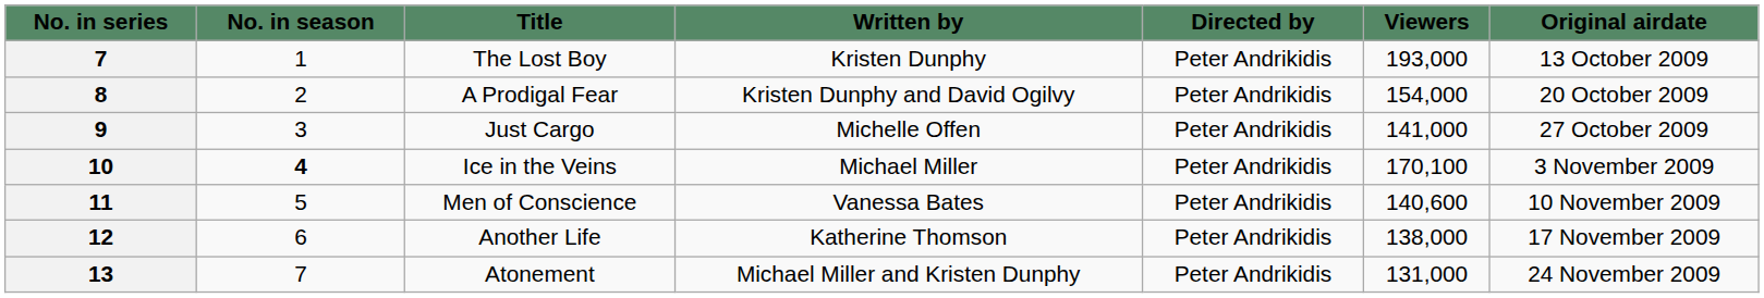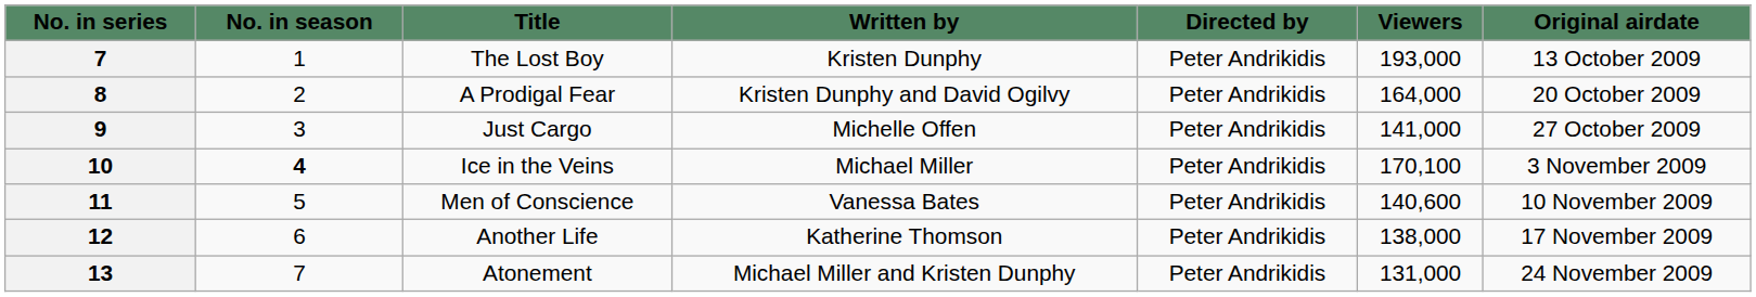 <table class="wikitable plainrowheaders" width="98%">
 <tr>
 <th style="background: #558866;">No. in series</th>
 <th style="background: #558866;">No. in season</th>
 <th style="background-color: #558866;" align="center">Title</th>
 <th style="background-color: #558866;" align="center">Written by</th>
 <th style="background-color: #558866;" align="center">Directed by</th>
 <th style="background-color: #558866;" align="center">Viewers</th>
 <th style="background-color: #558866;" align="center">Original airdate</th>
 </tr>
 <tr>
 <th align="center">7</th>
 <td align="center">1</td>
 <td align="center">The Lost Boy</td>
 <td align="center">Kristen Dunphy</td>
 <td align="center">Peter Andrikidis</td>
 <td align="center">193,000</td>
 <td align="center">13 October 2009</td>
 </tr>
 <tr>
 <th align="center">8</th>
 <td align="center">2</td>
 <td align="center">A Prodigal Fear</td>
 <td align="center">Kristen Dunphy and David Ogilvy</td>
 <td align="center">Peter Andrikidis</td>
-<td align="center">154,000</td>
+<td align="center">164,000</td>
 <td align="center">20 October 2009</td>
 </tr>
 <tr>
 <th align="center">9</th>
 <td align="center">3</td>
 <td align="center">Just Cargo</td>
 <td align="center">Michelle Offen</td>
 <td align="center">Peter Andrikidis</td>
 <td align="center">141,000</td>
 <td align="center">27 October 2009</td>
 </tr>
 <tr>
 <th align="center">10</th>
 <td align="center"><strong>4</strong></td>
 <td align="center">Ice in the Veins</td>
 <td align="center">Michael Miller</td>
 <td align="center">Peter Andrikidis</td>
 <td align="center">170,100</td>
 <td align="center">3 November 2009</td>
 </tr>
 <tr>
 <th align="center">11</th>
 <td align="center">5</td>
 <td align="center">Men of Conscience</td>
 <td align="center">Vanessa Bates</td>
 <td align="center">Peter Andrikidis</td>
 <td align="center">140,600</td>
 <td align="center">10 November 2009</td>
 </tr>
 <tr>
 <th align="center">12</th>
 <td align="center">6</td>
 <td align="center">Another Life</td>
 <td align="center">Katherine Thomson</td>
 <td align="center">Peter Andrikidis</td>
 <td align="center">138,000</td>
 <td align="center">17 November 2009</td>
 </tr>
 <tr>
 <th align="center">13</th>
 <td align="center">7</td>
 <td align="center">Atonement</td>
 <td align="center">Michael Miller and Kristen Dunphy</td>
 <td align="center">Peter Andrikidis</td>
 <td align="center">131,000</td>
 <td align="center">24 November 2009</td>
 </tr>
 </table>
